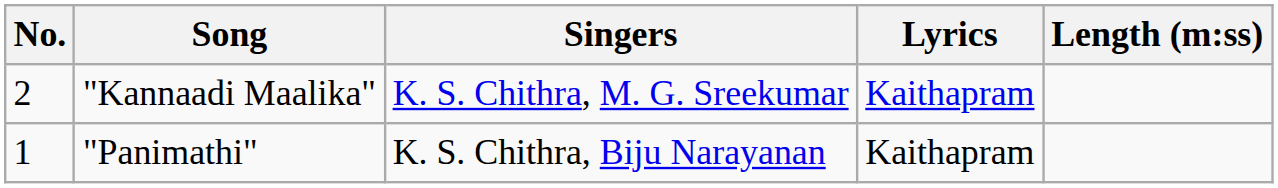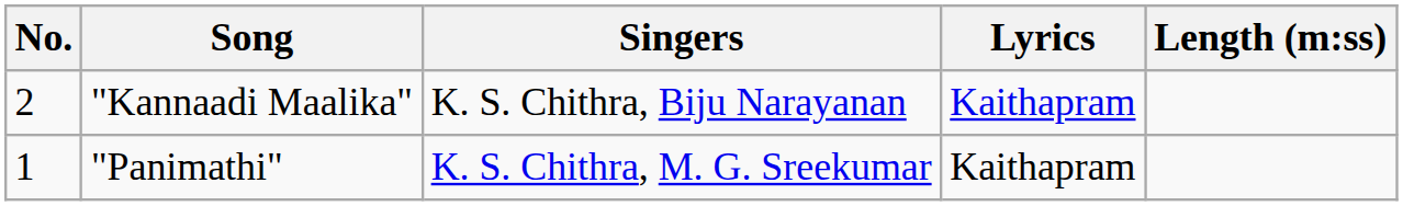 <table class="wikitable" style="font-size:95%;">
 <tr>
 <th>No.</th>
 <th>Song</th>
 <th>Singers</th>
 <th>Lyrics</th>
 <th>Length (m:ss)</th>
 </tr>
 <tr>
 <td>2</td>
 <td>"Kannaadi Maalika"</td>
-<td><a href='#'>K. S. Chithra</a>, <a href='#'>M. G. Sreekumar</a></td>
+<td>K. S. Chithra, <a href='#'>Biju Narayanan</a></td>
 <td><a href='#'>Kaithapram</a></td>
 <td></td>
 </tr>
 <tr>
 <td>1</td>
 <td>"Panimathi"</td>
-<td>K. S. Chithra, <a href='#'>Biju Narayanan</a></td>
+<td><a href='#'>K. S. Chithra</a>, <a href='#'>M. G. Sreekumar</a></td>
 <td>Kaithapram</td>
 <td></td>
 </tr>
 </table>
